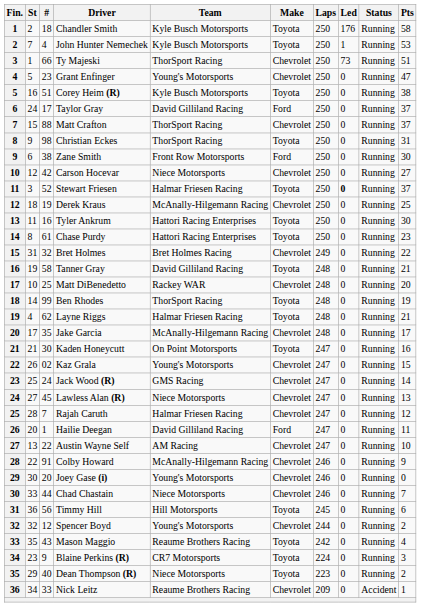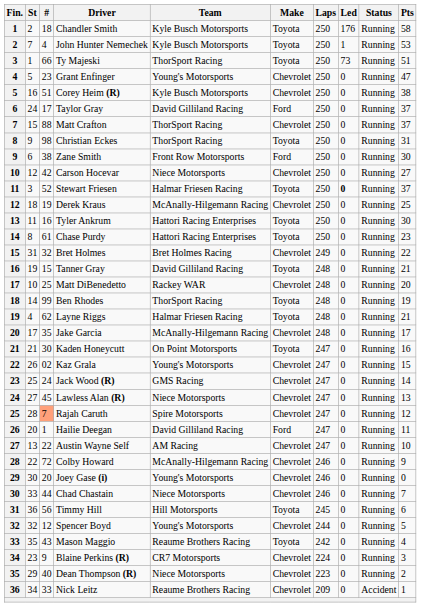 <table class="wikitable" style="font-size:95%">
 <tr>
 <th>Fin.</th>
 <th>St</th>
 <th>#</th>
 <th>Driver</th>
 <th>Team</th>
 <th>Make</th>
 <th>Laps</th>
 <th>Led</th>
 <th>Status</th>
 <th>Pts</th>
 </tr>
 <tr>
 <th>1</th>
 <td>2</td>
 <td>18</td>
 <td>Chandler Smith</td>
 <td>Kyle Busch Motorsports</td>
 <td>Toyota</td>
 <td>250</td>
 <td>176</td>
 <td>Running</td>
 <td>58</td>
 </tr>
 <tr>
 <th>2</th>
 <td>7</td>
 <td>4</td>
 <td>John Hunter Nemechek</td>
 <td>Kyle Busch Motorsports</td>
 <td>Toyota</td>
 <td>250</td>
 <td>1</td>
 <td>Running</td>
 <td>53</td>
 </tr>
 <tr>
 <th>3</th>
 <td>1</td>
 <td>66</td>
 <td>Ty Majeski</td>
 <td>ThorSport Racing</td>
-<td>Chevrolet</td>
+<td>Toyota</td>
 <td>250</td>
 <td>73</td>
 <td>Running</td>
 <td>51</td>
 </tr>
 <tr>
 <th>4</th>
 <td>5</td>
 <td>23</td>
 <td>Grant Enfinger</td>
 <td>Young's Motorsports</td>
 <td>Chevrolet</td>
 <td>250</td>
 <td>0</td>
 <td>Running</td>
 <td>47</td>
 </tr>
 <tr>
 <th>5</th>
 <td>16</td>
 <td>51</td>
 <td>Corey Heim <strong>(R)</strong></td>
 <td>Kyle Busch Motorsports</td>
-<td>Toyota</td>
+<td>Chevrolet</td>
 <td>250</td>
 <td>0</td>
 <td>Running</td>
 <td>38</td>
 </tr>
 <tr>
 <th>6</th>
 <td>24</td>
 <td>17</td>
 <td>Taylor Gray</td>
 <td>David Gilliland Racing</td>
 <td>Ford</td>
 <td>250</td>
 <td>0</td>
 <td>Running</td>
 <td>37</td>
 </tr>
 <tr>
 <th>7</th>
 <td>15</td>
 <td>88</td>
 <td>Matt Crafton</td>
 <td>ThorSport Racing</td>
 <td>Chevrolet</td>
 <td>250</td>
 <td>0</td>
 <td>Running</td>
 <td>37</td>
 </tr>
 <tr>
 <th>8</th>
 <td>9</td>
 <td>98</td>
 <td>Christian Eckes</td>
 <td>ThorSport Racing</td>
 <td>Toyota</td>
 <td>250</td>
 <td>0</td>
 <td>Running</td>
 <td>31</td>
 </tr>
 <tr>
 <th>9</th>
 <td>6</td>
 <td>38</td>
 <td>Zane Smith</td>
 <td>Front Row Motorsports</td>
 <td>Ford</td>
 <td>250</td>
 <td>0</td>
 <td>Running</td>
 <td>30</td>
 </tr>
 <tr>
 <th>10</th>
 <td>12</td>
 <td>42</td>
 <td>Carson Hocevar</td>
 <td>Niece Motorsports</td>
 <td>Chevrolet</td>
 <td>250</td>
 <td>0</td>
 <td>Running</td>
 <td>27</td>
 </tr>
 <tr>
 <th>11</th>
 <td>3</td>
 <td>52</td>
 <td>Stewart Friesen</td>
 <td>Halmar Friesen Racing</td>
 <td>Toyota</td>
 <td>250</td>
 <td><strong>0</strong></td>
 <td>Running</td>
 <td>37</td>
 </tr>
 <tr>
 <th>12</th>
 <td>18</td>
 <td>19</td>
 <td>Derek Kraus</td>
 <td>McAnally-Hilgemann Racing</td>
 <td>Chevrolet</td>
 <td>250</td>
 <td>0</td>
 <td>Running</td>
 <td>25</td>
 </tr>
 <tr>
 <th>13</th>
 <td>11</td>
 <td>16</td>
 <td>Tyler Ankrum</td>
 <td>Hattori Racing Enterprises</td>
 <td>Toyota</td>
 <td>250</td>
 <td>0</td>
 <td>Running</td>
 <td>30</td>
 </tr>
 <tr>
 <th>14</th>
 <td>8</td>
 <td>61</td>
 <td>Chase Purdy</td>
 <td>Hattori Racing Enterprises</td>
 <td>Toyota</td>
 <td>250</td>
 <td>0</td>
 <td>Running</td>
 <td>23</td>
 </tr>
 <tr>
 <th>15</th>
 <td>31</td>
 <td>32</td>
 <td>Bret Holmes</td>
 <td>Bret Holmes Racing</td>
 <td>Chevrolet</td>
 <td>249</td>
 <td>0</td>
 <td>Running</td>
 <td>22</td>
 </tr>
 <tr>
 <th>16</th>
 <td>19</td>
-<td>58</td>
+<td>15</td>
 <td>Tanner Gray</td>
 <td>David Gilliland Racing</td>
 <td>Toyota</td>
 <td>248</td>
 <td>0</td>
 <td>Running</td>
 <td>21</td>
 </tr>
 <tr>
 <th>17</th>
 <td>10</td>
 <td>25</td>
 <td>Matt DiBenedetto</td>
 <td>Rackey WAR</td>
 <td>Chevrolet</td>
 <td>248</td>
 <td>0</td>
 <td>Running</td>
 <td>20</td>
 </tr>
 <tr>
 <th>18</th>
 <td>14</td>
 <td>99</td>
 <td>Ben Rhodes</td>
 <td>ThorSport Racing</td>
 <td>Toyota</td>
 <td>248</td>
 <td>0</td>
 <td>Running</td>
 <td>19</td>
 </tr>
 <tr>
 <th>19</th>
 <td>4</td>
 <td>62</td>
 <td>Layne Riggs</td>
 <td>Halmar Friesen Racing</td>
 <td>Toyota</td>
 <td>248</td>
 <td>0</td>
 <td>Running</td>
 <td>21</td>
 </tr>
 <tr>
 <th>20</th>
 <td>17</td>
 <td>35</td>
 <td>Jake Garcia</td>
 <td>McAnally-Hilgemann Racing</td>
 <td>Chevrolet</td>
 <td>248</td>
 <td>0</td>
 <td>Running</td>
 <td>17</td>
 </tr>
 <tr>
 <th>21</th>
 <td>21</td>
 <td>30</td>
 <td>Kaden Honeycutt</td>
 <td>On Point Motorsports</td>
 <td>Toyota</td>
 <td>247</td>
 <td>0</td>
 <td>Running</td>
 <td>16</td>
 </tr>
 <tr>
 <th>22</th>
 <td>26</td>
 <td>02</td>
 <td>Kaz Grala</td>
 <td>Young's Motorsports</td>
 <td>Chevrolet</td>
 <td>247</td>
 <td>0</td>
 <td>Running</td>
 <td>15</td>
 </tr>
 <tr>
 <th>23</th>
 <td>25</td>
 <td>24</td>
 <td>Jack Wood <strong>(R)</strong></td>
 <td>GMS Racing</td>
 <td>Chevrolet</td>
 <td>247</td>
 <td>0</td>
 <td>Running</td>
 <td>14</td>
 </tr>
 <tr>
 <th>24</th>
 <td>27</td>
 <td>45</td>
 <td>Lawless Alan <strong>(R)</strong></td>
 <td>Niece Motorsports</td>
 <td>Chevrolet</td>
 <td>247</td>
 <td>0</td>
 <td>Running</td>
 <td>13</td>
 </tr>
 <tr>
 <th>25</th>
 <td>28</td>
-<td>7</td>
+<td style="background: lightsalmon;">7</td>
 <td>Rajah Caruth</td>
-<td>Halmar Friesen Racing</td>
+<td>Spire Motorsports</td>
 <td>Chevrolet</td>
 <td>247</td>
 <td>0</td>
 <td>Running</td>
 <td>12</td>
 </tr>
 <tr>
 <th>26</th>
 <td>20</td>
 <td>1</td>
 <td>Hailie Deegan</td>
 <td>David Gilliland Racing</td>
 <td>Ford</td>
 <td>247</td>
 <td>0</td>
 <td>Running</td>
 <td>11</td>
 </tr>
 <tr>
 <th>27</th>
 <td>13</td>
 <td>22</td>
 <td>Austin Wayne Self</td>
 <td>AM Racing</td>
 <td>Chevrolet</td>
 <td>247</td>
 <td>0</td>
 <td>Running</td>
 <td>10</td>
 </tr>
 <tr>
 <th>28</th>
 <td>22</td>
-<td>91</td>
+<td>72</td>
 <td>Colby Howard</td>
 <td>McAnally-Hilgemann Racing</td>
 <td>Chevrolet</td>
 <td>246</td>
 <td>0</td>
 <td>Running</td>
 <td>9</td>
 </tr>
 <tr>
 <th>29</th>
 <td>30</td>
 <td>20</td>
 <td>Joey Gase <strong>(i)</strong></td>
 <td>Young's Motorsports</td>
 <td>Chevrolet</td>
 <td>246</td>
 <td>0</td>
 <td>Running</td>
 <td>0</td>
 </tr>
 <tr>
 <th>30</th>
 <td>33</td>
 <td>44</td>
 <td>Chad Chastain</td>
 <td>Niece Motorsports</td>
 <td>Chevrolet</td>
 <td>246</td>
 <td>0</td>
 <td>Running</td>
 <td>7</td>
 </tr>
 <tr>
 <th>31</th>
 <td>36</td>
 <td>56</td>
 <td>Timmy Hill</td>
 <td>Hill Motorsports</td>
 <td>Toyota</td>
 <td>245</td>
 <td>0</td>
 <td>Running</td>
 <td>6</td>
 </tr>
 <tr>
 <th>32</th>
 <td>32</td>
 <td>12</td>
 <td>Spencer Boyd</td>
 <td>Young's Motorsports</td>
 <td>Chevrolet</td>
 <td>244</td>
 <td>0</td>
 <td>Running</td>
-<td>2</td>
+<td>5</td>
 </tr>
 <tr>
 <th>33</th>
 <td>35</td>
 <td>43</td>
 <td>Mason Maggio</td>
 <td>Reaume Brothers Racing</td>
 <td>Toyota</td>
 <td>242</td>
 <td>0</td>
 <td>Running</td>
 <td>4</td>
 </tr>
 <tr>
 <th>34</th>
 <td>23</td>
 <td>9</td>
 <td>Blaine Perkins <strong>(R)</strong></td>
 <td>CR7 Motorsports</td>
-<td>Toyota</td>
+<td>Chevrolet</td>
 <td>224</td>
 <td>0</td>
 <td>Running</td>
 <td>3</td>
 </tr>
 <tr>
 <th>35</th>
 <td>29</td>
 <td>40</td>
 <td>Dean Thompson <strong>(R)</strong></td>
 <td>Niece Motorsports</td>
-<td>Toyota</td>
+<td>Chevrolet</td>
 <td>223</td>
 <td>0</td>
 <td>Running</td>
 <td>2</td>
 </tr>
 <tr>
 <th>36</th>
 <td>34</td>
 <td>33</td>
 <td>Nick Leitz</td>
 <td>Reaume Brothers Racing</td>
 <td>Chevrolet</td>
 <td>209</td>
 <td>0</td>
 <td>Accident</td>
 <td>1</td>
 </tr>
 <tr>
 <th colspan="10"></th>
 </tr>
 </table>
